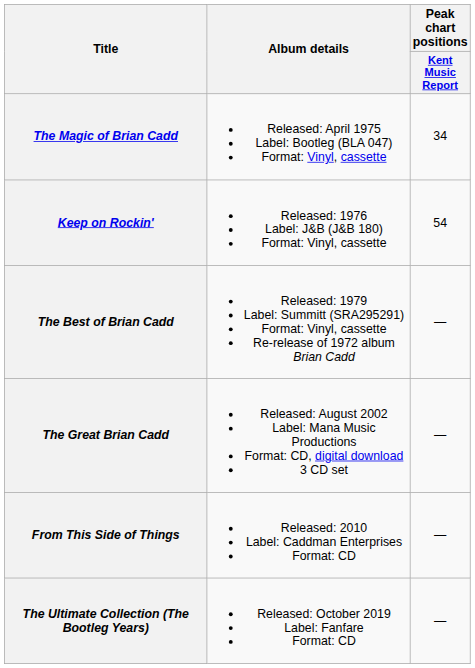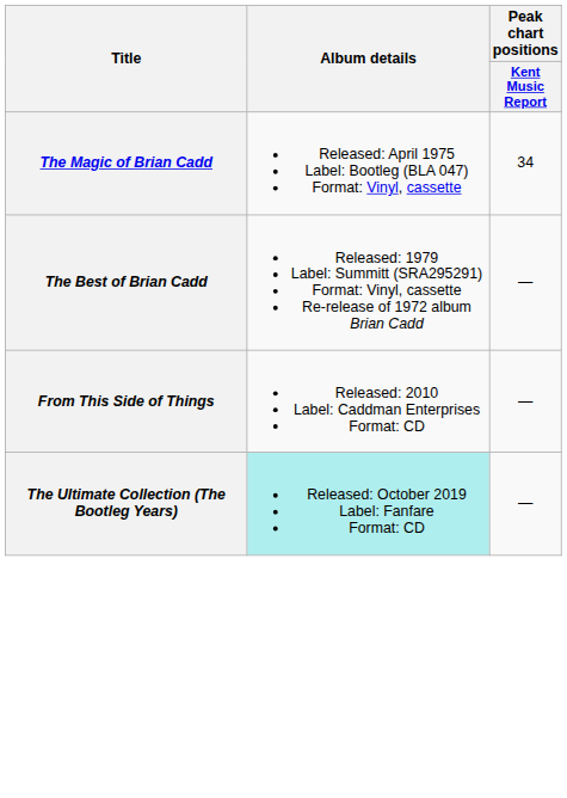 <table class="wikitable plainrowheaders" style="text-align:center;" border="1">
 <tr>
 <th scope="col" rowspan="2" style="width:16em;">Title</th>
 <th scope="col" rowspan="2" style="width:16em;">Album details</th>
 <th scope="col" colspan="1">Peak chart positions</th>
 </tr>
 <tr>
 <th scope="col" style="width:3em;font-size:90%;"><a href='#'>Kent Music Report</a></th>
 </tr>
 <tr>
 <th scope="row"><em><a href='#'>The Magic of Brian Cadd</a></em></th>
 <td><br><ul><li>Released: April 1975</li><li>Label: Bootleg (BLA 047)</li><li>Format: <a href='#'>Vinyl</a>, <a href='#'>cassette</a></li></ul></td>
 <td>34</td>
 </tr>
 <tr>
-<th scope="row"><em><a href='#'>Keep on Rockin'</a></em></th>
-<td><br><ul><li>Released: 1976</li><li>Label: J&B (J&B 180)</li><li>Format: Vinyl, cassette</li></ul></td>
-<td>54</td>
-</tr>
-<tr>
 <th scope="row"><em>The Best of Brian Cadd</em></th>
 <td><br><ul><li>Released: 1979</li><li>Label: Summitt (SRA295291)</li><li>Format: Vinyl, cassette</li><li>Re-release of 1972 album <em>Brian Cadd</em></li></ul></td>
-<td>—</td>
-</tr>
-<tr>
-<th scope="row"><em>The Great Brian Cadd</em></th>
-<td><br><ul><li>Released: August 2002</li><li>Label: Mana Music Productions</li><li>Format: CD, <a href='#'>digital download</a></li><li>3 CD set</li></ul></td>
 <td>—</td>
 </tr>
 <tr>
 <th scope="row"><em>From This Side of Things</em></th>
 <td><br><ul><li>Released: 2010</li><li>Label: Caddman Enterprises</li><li>Format: CD</li></ul></td>
 <td>—</td>
 </tr>
 <tr>
 <th scope="row"><em>The Ultimate Collection (The Bootleg Years)</em></th>
-<td><br><ul><li>Released: October 2019</li><li>Label: Fanfare</li><li>Format: CD</li></ul></td>
+<td style="background: paleturquoise;"><br><ul><li>Released: October 2019</li><li>Label: Fanfare</li><li>Format: CD</li></ul></td>
 <td>—</td>
 </tr>
 </table>
